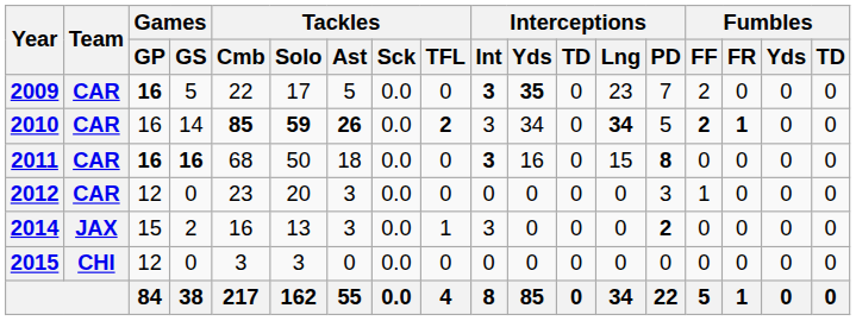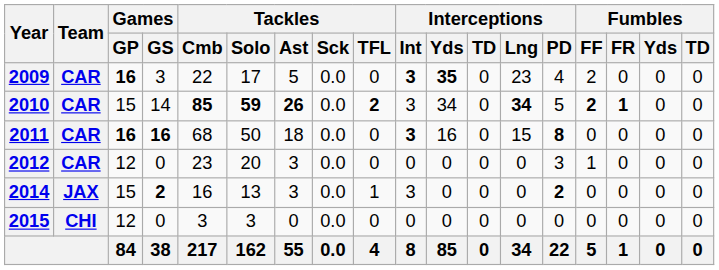 <table class="wikitable" style="text-align:center">
 <tr>
 <th rowspan="2">Year</th>
 <th rowspan="2">Team</th>
 <th colspan="2">Games</th>
 <th colspan="5">Tackles</th>
 <th colspan="5">Interceptions</th>
 <th colspan="4">Fumbles</th>
 </tr>
 <tr>
 <th>GP</th>
 <th>GS</th>
 <th>Cmb</th>
 <th>Solo</th>
 <th>Ast</th>
 <th>Sck</th>
 <th>TFL</th>
 <th>Int</th>
 <th>Yds</th>
 <th>TD</th>
 <th>Lng</th>
 <th>PD</th>
 <th>FF</th>
 <th>FR</th>
 <th>Yds</th>
 <th>TD</th>
 </tr>
 <tr>
 <th><a href='#'>2009</a></th>
 <th><a href='#'>CAR</a></th>
 <td><strong>16</strong></td>
-<td>5</td>
+<td>3</td>
 <td>22</td>
 <td>17</td>
 <td>5</td>
 <td>0.0</td>
 <td>0</td>
 <td><strong>3</strong></td>
 <td><strong>35</strong></td>
 <td>0</td>
 <td>23</td>
-<td>7</td>
+<td>4</td>
 <td>2</td>
 <td>0</td>
 <td>0</td>
 <td>0</td>
 </tr>
 <tr>
 <th><a href='#'>2010</a></th>
 <th><a href='#'>CAR</a></th>
-<td>16</td>
+<td>15</td>
 <td>14</td>
 <td><strong>85</strong></td>
 <td><strong>59</strong></td>
 <td><strong>26</strong></td>
 <td>0.0</td>
 <td><strong>2</strong></td>
 <td>3</td>
 <td>34</td>
 <td>0</td>
 <td><strong>34</strong></td>
 <td>5</td>
 <td><strong>2</strong></td>
 <td><strong>1</strong></td>
 <td>0</td>
 <td>0</td>
 </tr>
 <tr>
 <th><a href='#'>2011</a></th>
 <th><a href='#'>CAR</a></th>
 <td><strong>16</strong></td>
 <td><strong>16</strong></td>
 <td>68</td>
 <td>50</td>
 <td>18</td>
 <td>0.0</td>
 <td>0</td>
 <td><strong>3</strong></td>
 <td>16</td>
 <td>0</td>
 <td>15</td>
 <td><strong>8</strong></td>
 <td>0</td>
 <td>0</td>
 <td>0</td>
 <td>0</td>
 </tr>
 <tr>
 <th><a href='#'>2012</a></th>
 <th><a href='#'>CAR</a></th>
 <td>12</td>
 <td>0</td>
 <td>23</td>
 <td>20</td>
 <td>3</td>
 <td>0.0</td>
 <td>0</td>
 <td>0</td>
 <td>0</td>
 <td>0</td>
 <td>0</td>
 <td>3</td>
 <td>1</td>
 <td>0</td>
 <td>0</td>
 <td>0</td>
 </tr>
 <tr>
 <th><a href='#'>2014</a></th>
 <th><a href='#'>JAX</a></th>
 <td>15</td>
-<td>2</td>
+<td><strong>2</strong></td>
 <td>16</td>
 <td>13</td>
 <td>3</td>
 <td>0.0</td>
 <td>1</td>
 <td>3</td>
 <td>0</td>
 <td>0</td>
 <td>0</td>
 <td><strong>2</strong></td>
 <td>0</td>
 <td>0</td>
 <td>0</td>
 <td>0</td>
 </tr>
 <tr>
 <th><a href='#'>2015</a></th>
 <th><a href='#'>CHI</a></th>
 <td>12</td>
 <td>0</td>
 <td>3</td>
 <td>3</td>
 <td>0</td>
 <td>0.0</td>
 <td>0</td>
 <td>0</td>
 <td>0</td>
 <td>0</td>
 <td>0</td>
 <td>0</td>
 <td>0</td>
 <td>0</td>
 <td>0</td>
 <td>0</td>
 </tr>
 <tr>
 <th colspan="2"></th>
 <th>84</th>
 <th>38</th>
 <th>217</th>
 <th>162</th>
 <th>55</th>
 <th>0.0</th>
 <th>4</th>
 <th>8</th>
 <th>85</th>
 <th>0</th>
 <th>34</th>
 <th>22</th>
 <th>5</th>
 <th>1</th>
 <th>0</th>
 <th>0</th>
 </tr>
 </table>
